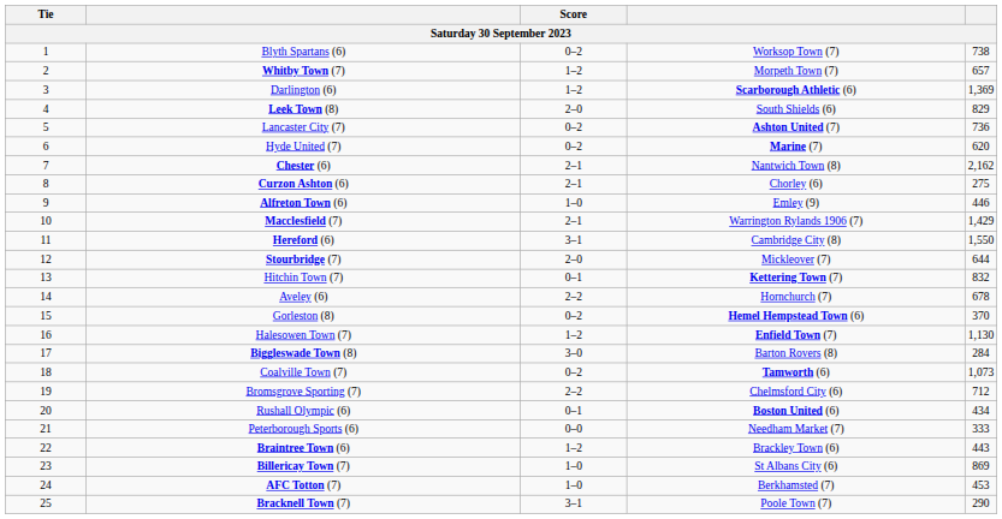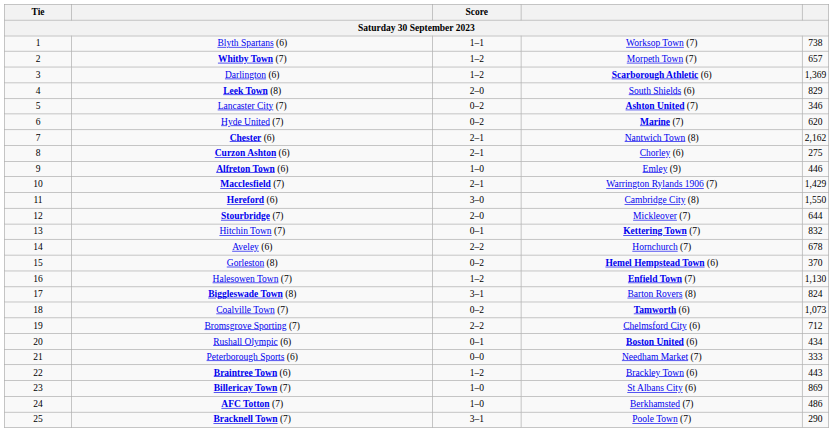 <table class="wikitable" style="text-align:center; font-size:90%">
 <tr>
 <th scope="col" style="width:  8.43%;">Tie</th>
 <th scope="col" style="width: 45.29%;"></th>
 <th scope="col" style="width: 11.00%;">Score</th>
 <th scope="col" style="width: 45.29%;"></th>
 <th scope="col" style="width:  8.43%;"></th>
 </tr>
 <tr>
 <th colspan="5">Saturday 30 September 2023</th>
 </tr>
 <tr>
 <td>1</td>
 <td><a href='#'>Blyth Spartans</a> (6)</td>
-<td>0–2</td>
+<td>1–1</td>
 <td><a href='#'>Worksop Town</a> (7)</td>
 <td>738</td>
 </tr>
 <tr>
 <td>2</td>
 <td><strong><a href='#'>Whitby Town</a></strong> (7)</td>
 <td>1–2</td>
 <td><a href='#'>Morpeth Town</a> (7)</td>
 <td>657</td>
 </tr>
 <tr>
 <td>3</td>
 <td><a href='#'>Darlington</a> (6)</td>
 <td>1–2</td>
 <td><strong><a href='#'>Scarborough Athletic</a></strong> (6)</td>
 <td>1,369</td>
 </tr>
 <tr>
 <td>4</td>
 <td><strong><a href='#'>Leek Town</a></strong> (8)</td>
 <td>2–0</td>
 <td><a href='#'>South Shields</a> (6)</td>
 <td>829</td>
 </tr>
 <tr>
 <td>5</td>
 <td><a href='#'>Lancaster City</a> (7)</td>
 <td>0–2</td>
 <td><strong><a href='#'>Ashton United</a></strong> (7)</td>
-<td>736</td>
+<td>346</td>
 </tr>
 <tr>
 <td>6</td>
 <td><a href='#'>Hyde United</a> (7)</td>
 <td>0–2</td>
 <td><strong><a href='#'>Marine</a></strong> (7)</td>
 <td>620</td>
 </tr>
 <tr>
 <td>7</td>
 <td><strong><a href='#'>Chester</a></strong> (6)</td>
 <td>2–1</td>
 <td><a href='#'>Nantwich Town</a> (8)</td>
 <td>2,162</td>
 </tr>
 <tr>
 <td>8</td>
 <td><strong><a href='#'>Curzon Ashton</a></strong> (6)</td>
 <td>2–1</td>
 <td><a href='#'>Chorley</a> (6)</td>
 <td>275</td>
 </tr>
 <tr>
 <td>9</td>
 <td><strong><a href='#'>Alfreton Town</a></strong> (6)</td>
 <td>1–0</td>
 <td><a href='#'>Emley</a> (9)</td>
 <td>446</td>
 </tr>
 <tr>
 <td>10</td>
 <td><strong><a href='#'>Macclesfield</a></strong> (7)</td>
 <td>2–1</td>
 <td><a href='#'>Warrington Rylands 1906</a> (7)</td>
 <td>1,429</td>
 </tr>
 <tr>
 <td>11</td>
 <td><strong><a href='#'>Hereford</a></strong> (6)</td>
-<td>3–1</td>
+<td>3–0</td>
 <td><a href='#'>Cambridge City</a> (8)</td>
 <td>1,550</td>
 </tr>
 <tr>
 <td>12</td>
 <td><strong><a href='#'>Stourbridge</a></strong> (7)</td>
 <td>2–0</td>
 <td><a href='#'>Mickleover</a> (7)</td>
 <td>644</td>
 </tr>
 <tr>
 <td>13</td>
 <td><a href='#'>Hitchin Town</a> (7)</td>
 <td>0–1</td>
 <td><strong><a href='#'>Kettering Town</a></strong> (7)</td>
 <td>832</td>
 </tr>
 <tr>
 <td>14</td>
 <td><a href='#'>Aveley</a> (6)</td>
 <td>2–2</td>
 <td><a href='#'>Hornchurch</a> (7)</td>
 <td>678</td>
 </tr>
 <tr>
 <td>15</td>
 <td><a href='#'>Gorleston</a> (8)</td>
 <td>0–2</td>
 <td><strong><a href='#'>Hemel Hempstead Town</a></strong> (6)</td>
 <td>370</td>
 </tr>
 <tr>
 <td>16</td>
 <td><a href='#'>Halesowen Town</a> (7)</td>
 <td>1–2</td>
 <td><strong><a href='#'>Enfield Town</a></strong> (7)</td>
 <td>1,130</td>
 </tr>
 <tr>
 <td>17</td>
 <td><strong><a href='#'>Biggleswade Town</a></strong> (8)</td>
-<td>3–0</td>
+<td>3–1</td>
 <td><a href='#'>Barton Rovers</a> (8)</td>
-<td>284</td>
+<td>824</td>
 </tr>
 <tr>
 <td>18</td>
 <td><a href='#'>Coalville Town</a> (7)</td>
 <td>0–2</td>
 <td><strong><a href='#'>Tamworth</a></strong> (6)</td>
 <td>1,073</td>
 </tr>
 <tr>
 <td>19</td>
 <td><a href='#'>Bromsgrove Sporting</a> (7)</td>
 <td>2–2</td>
 <td><a href='#'>Chelmsford City</a> (6)</td>
 <td>712</td>
 </tr>
 <tr>
 <td>20</td>
 <td><a href='#'>Rushall Olympic</a> (6)</td>
 <td>0–1</td>
 <td><strong><a href='#'>Boston United</a></strong> (6)</td>
 <td>434</td>
 </tr>
 <tr>
 <td>21</td>
 <td><a href='#'>Peterborough Sports</a> (6)</td>
 <td>0–0</td>
 <td><a href='#'>Needham Market</a> (7)</td>
 <td>333</td>
 </tr>
 <tr>
 <td>22</td>
 <td><strong><a href='#'>Braintree Town</a></strong> (6)</td>
 <td>1–2</td>
 <td><a href='#'>Brackley Town</a> (6)</td>
 <td>443</td>
 </tr>
 <tr>
 <td>23</td>
 <td><strong><a href='#'>Billericay Town</a></strong> (7)</td>
 <td>1–0</td>
 <td><a href='#'>St Albans City</a> (6)</td>
 <td>869</td>
 </tr>
 <tr>
 <td>24</td>
 <td><strong><a href='#'>AFC Totton</a></strong> (7)</td>
 <td>1–0</td>
 <td><a href='#'>Berkhamsted</a> (7)</td>
-<td>453</td>
+<td>486</td>
 </tr>
 <tr>
 <td>25</td>
 <td><strong><a href='#'>Bracknell Town</a></strong> (7)</td>
 <td>3–1</td>
 <td><a href='#'>Poole Town</a> (7)</td>
 <td>290</td>
 </tr>
 </table>
